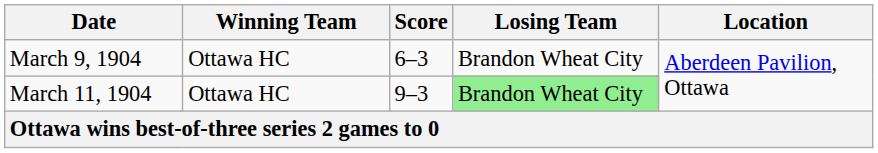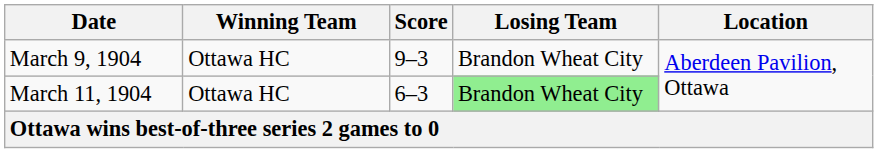 <table class="wikitable">
 <tr>
 <th width="120">Date</th>
 <th width="140">Winning Team</th>
 <th width="5">Score</th>
 <th width="140">Losing Team</th>
 <th width="145">Location</th>
 </tr>
 <tr>
 <td>March 9, 1904</td>
 <td>Ottawa HC</td>
-<td>6–3</td>
+<td>9–3</td>
 <td>Brandon Wheat City</td>
 <td rowspan="2"><a href='#'>Aberdeen Pavilion</a>, Ottawa</td>
 </tr>
 <tr>
 <td>March 11, 1904</td>
 <td>Ottawa HC</td>
-<td>9–3</td>
+<td>6–3</td>
 <td style="background: lightgreen;">Brandon Wheat City</td>
 </tr>
 <tr>
 <th colspan="5" style="text-align:left;">Ottawa wins best-of-three series 2 games to 0</th>
 </tr>
 </table>
